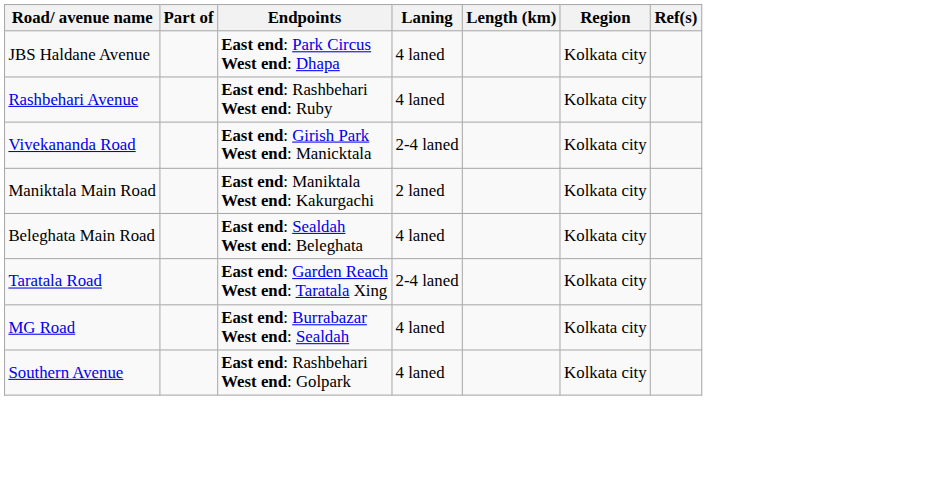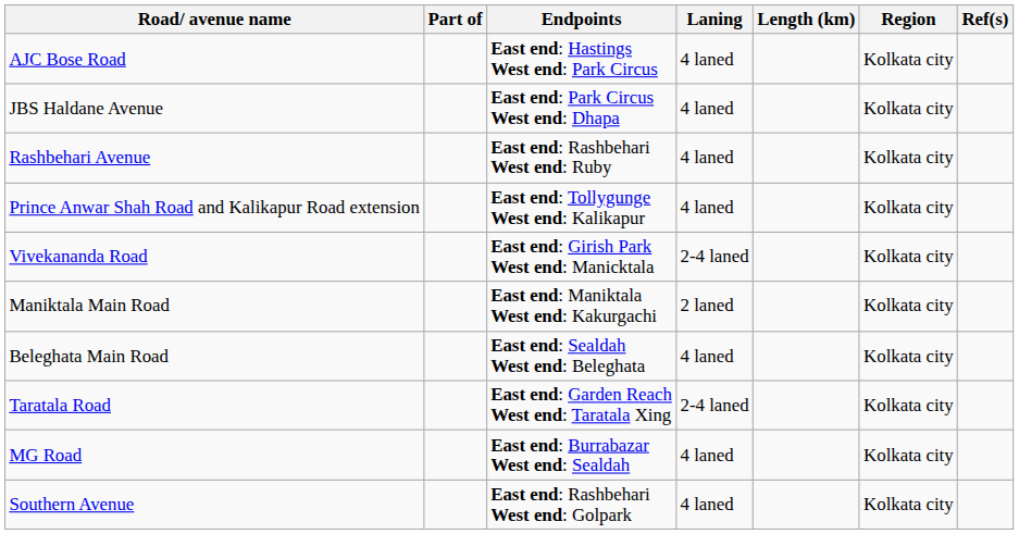 <table class="wikitable">
 <tr>
 <th>Road/ avenue name</th>
 <th>Part of</th>
 <th>Endpoints</th>
 <th>Laning</th>
 <th>Length (km)</th>
 <th>Region</th>
 <th>Ref(s)</th>
+</tr>
+<tr>
+<td><a href='#'>AJC Bose Road</a></td>
+<td></td>
+<td><strong>East end</strong>: <a href='#'>Hastings</a> <br> <strong>West end</strong>: <a href='#'>Park Circus</a></td>
+<td>4 laned</td>
+<td></td>
+<td>Kolkata city</td>
+<td></td>
 </tr>
 <tr>
 <td>JBS Haldane Avenue</td>
 <td></td>
 <td><strong>East end</strong>: <a href='#'>Park Circus</a> <br> <strong>West end</strong>: <a href='#'>Dhapa</a></td>
 <td>4 laned</td>
 <td></td>
 <td>Kolkata city</td>
 <td></td>
 </tr>
 <tr>
 <td><a href='#'>Rashbehari Avenue</a></td>
 <td></td>
 <td><strong>East end</strong>: Rashbehari <br> <strong>West end</strong>: Ruby</td>
+<td>4 laned</td>
+<td></td>
+<td>Kolkata city</td>
+<td></td>
+</tr>
+<tr>
+<td><a href='#'>Prince Anwar Shah Road</a> and Kalikapur Road extension</td>
+<td></td>
+<td><strong>East end</strong>: <a href='#'>Tollygunge</a> <br> <strong>West end</strong>: Kalikapur</td>
 <td>4 laned</td>
 <td></td>
 <td>Kolkata city</td>
 <td></td>
 </tr>
 <tr>
 <td><a href='#'>Vivekananda Road</a></td>
 <td></td>
 <td><strong>East end</strong>: <a href='#'>Girish Park</a> <br> <strong>West end</strong>: Manicktala</td>
 <td>2-4 laned</td>
 <td></td>
 <td>Kolkata city</td>
 <td></td>
 </tr>
 <tr>
 <td>Maniktala Main Road</td>
 <td></td>
 <td><strong>East end</strong>: Maniktala <br> <strong>West end</strong>: Kakurgachi</td>
 <td>2 laned</td>
 <td></td>
 <td>Kolkata city</td>
 <td></td>
 </tr>
 <tr>
 <td>Beleghata Main Road</td>
 <td></td>
 <td><strong>East end</strong>: <a href='#'>Sealdah</a> <br> <strong>West end</strong>: Beleghata</td>
 <td>4 laned</td>
 <td></td>
 <td>Kolkata city</td>
 <td></td>
 </tr>
 <tr>
 <td><a href='#'>Taratala Road</a></td>
 <td></td>
 <td><strong>East end</strong>: <a href='#'>Garden Reach</a> <br> <strong>West end</strong>: <a href='#'>Taratala</a> Xing</td>
 <td>2-4 laned</td>
 <td></td>
 <td>Kolkata city</td>
 <td></td>
 </tr>
 <tr>
 <td><a href='#'>MG Road</a></td>
 <td></td>
 <td><strong>East end</strong>: <a href='#'>Burrabazar</a> <br> <strong>West end</strong>: <a href='#'>Sealdah</a></td>
 <td>4 laned</td>
 <td></td>
 <td>Kolkata city</td>
 <td></td>
 </tr>
 <tr>
 <td><a href='#'>Southern Avenue</a></td>
 <td></td>
 <td><strong>East end</strong>: Rashbehari<br> <strong>West end</strong>: Golpark</td>
 <td>4 laned</td>
 <td></td>
 <td>Kolkata city</td>
 <td></td>
 </tr>
 </table>
